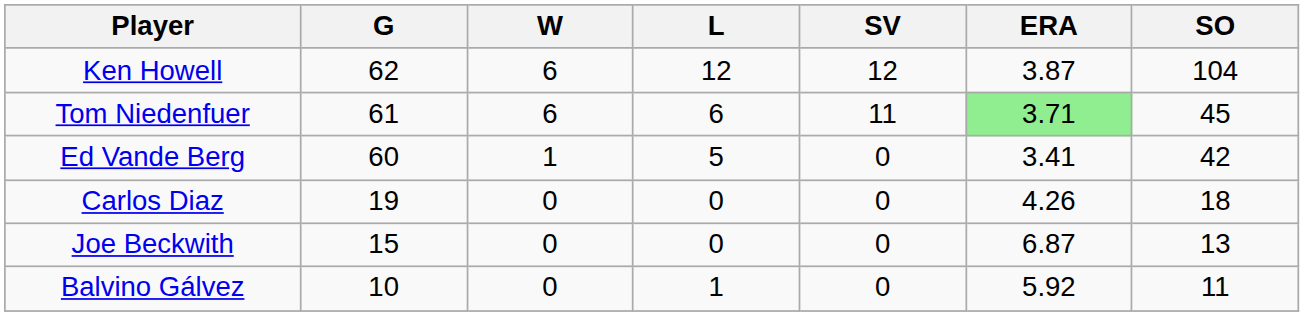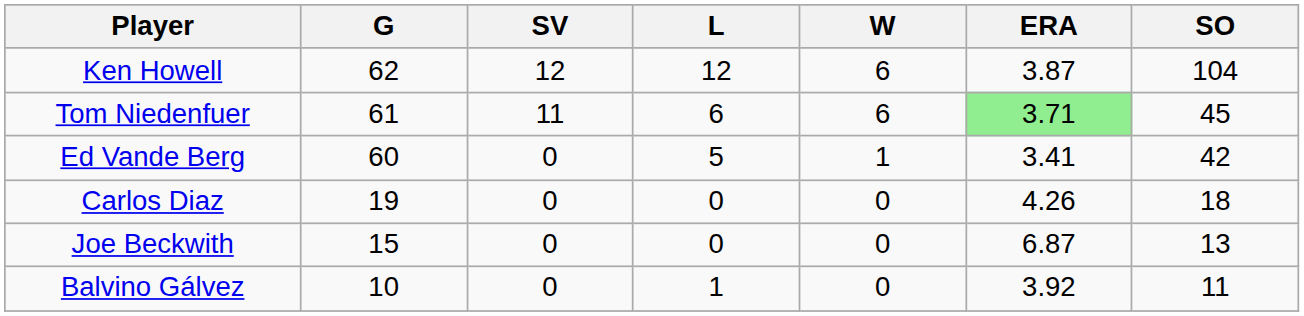 <table class="wikitable sortable">
 <tr>
 <th bgcolor="#DDDDFF" width="16%">Player</th>
 <th bgcolor="#DDDDFF" width="9%">G</th>
+<th bgcolor="#DDDDFF" width="9%">SV</th>
+<th bgcolor="#DDDDFF" width="9%">L</th>
 <th bgcolor="#DDDDFF" width="9%">W</th>
-<th bgcolor="#DDDDFF" width="9%">L</th>
-<th bgcolor="#DDDDFF" width="9%">SV</th>
 <th bgcolor="#DDDDFF" width="9%">ERA</th>
 <th bgcolor="#DDDDFF" width="9%">SO</th>
 </tr>
 <tr align=center>
 <td><a href='#'>Ken Howell</a></td>
 <td>62</td>
-<td>6</td>
 <td>12</td>
 <td>12</td>
+<td>6</td>
 <td>3.87</td>
 <td>104</td>
 </tr>
 <tr align=center>
 <td><a href='#'>Tom Niedenfuer</a></td>
 <td>61</td>
+<td>11</td>
 <td>6</td>
 <td>6</td>
-<td>11</td>
 <td style="background: lightgreen;">3.71</td>
 <td>45</td>
 </tr>
 <tr align=center>
 <td><a href='#'>Ed Vande Berg</a></td>
 <td>60</td>
+<td>0</td>
+<td>5</td>
 <td>1</td>
-<td>5</td>
-<td>0</td>
 <td>3.41</td>
 <td>42</td>
 </tr>
 <tr align=center>
 <td><a href='#'>Carlos Diaz</a></td>
 <td>19</td>
 <td>0</td>
 <td>0</td>
 <td>0</td>
 <td>4.26</td>
 <td>18</td>
 </tr>
 <tr align=center>
 <td><a href='#'>Joe Beckwith</a></td>
 <td>15</td>
 <td>0</td>
 <td>0</td>
 <td>0</td>
 <td>6.87</td>
 <td>13</td>
 </tr>
 <tr align=center>
 <td><a href='#'>Balvino Gálvez</a></td>
 <td>10</td>
 <td>0</td>
 <td>1</td>
 <td>0</td>
-<td>5.92</td>
+<td>3.92</td>
 <td>11</td>
 </tr>
 </table>
